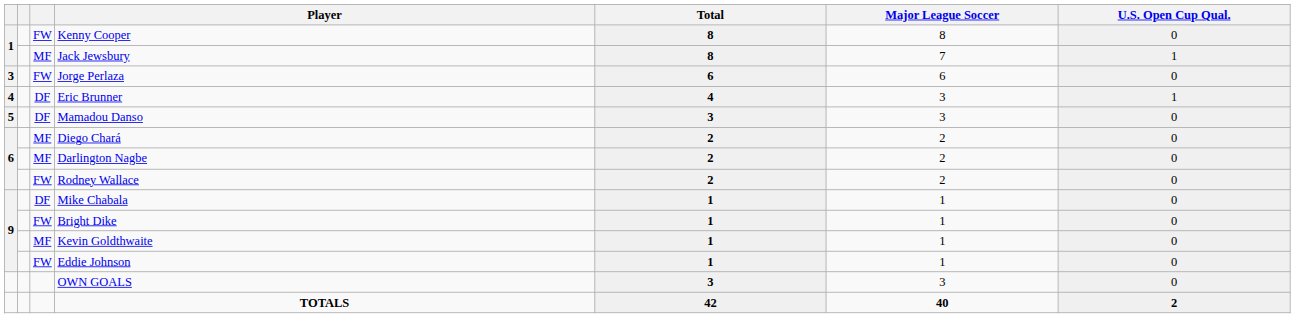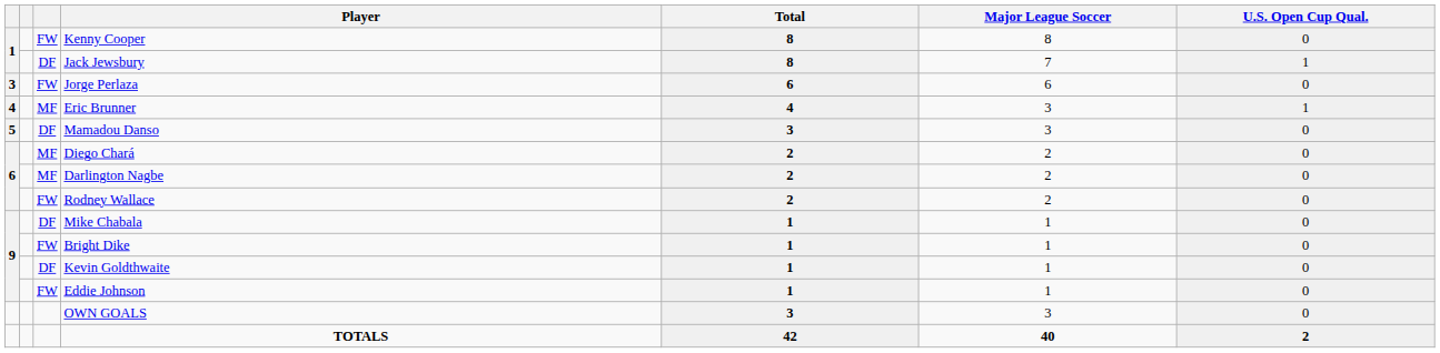 <table class="wikitable" style="font-size:95%; text-align:center;">
 <tr>
 <th width="1%"></th>
 <th width="1%"></th>
 <th width="1%"></th>
 <th width="42%">Player</th>
 <th width=80>Total</th>
 <th width=80><a href='#'>Major League Soccer</a></th>
 <th width=80><a href='#'>U.S. Open Cup Qual.</a></th>
 </tr>
 <tr>
 <th rowspan="2"><strong>1</strong></th>
 <td></td>
 <td><a href='#'>FW</a></td>
 <td style="text-align: left;"><a href='#'>Kenny Cooper</a></td>
 <td style="background: #F0F0F0;"><strong>8</strong></td>
 <td>8</td>
 <td style="background: #F0F0F0;">0</td>
 </tr>
 <tr>
 <td></td>
-<td><a href='#'>MF</a></td>
+<td><a href='#'>DF</a></td>
 <td style="text-align: left;"><a href='#'>Jack Jewsbury</a></td>
 <td style="background: #F0F0F0;"><strong>8</strong></td>
 <td>7</td>
 <td style="background: #F0F0F0;">1</td>
 </tr>
 <tr>
 <th rowspan="1"><strong>3</strong></th>
 <td></td>
 <td><a href='#'>FW</a></td>
 <td style="text-align: left;"><a href='#'>Jorge Perlaza</a></td>
 <td style="background: #F0F0F0;"><strong>6</strong></td>
 <td>6</td>
 <td style="background: #F0F0F0;">0</td>
 </tr>
 <tr>
 <th rowspan="1"><strong>4</strong></th>
 <td></td>
-<td><a href='#'>DF</a></td>
+<td><a href='#'>MF</a></td>
 <td style="text-align: left;"><a href='#'>Eric Brunner</a></td>
 <td style="background: #F0F0F0;"><strong>4</strong></td>
 <td>3</td>
 <td style="background: #F0F0F0;">1</td>
 </tr>
 <tr>
 <th rowspan="1"><strong>5</strong></th>
 <td></td>
 <td><a href='#'>DF</a></td>
 <td style="text-align: left;"><a href='#'>Mamadou Danso</a></td>
 <td style="background: #F0F0F0;"><strong>3</strong></td>
 <td>3</td>
 <td style="background: #F0F0F0;">0</td>
 </tr>
 <tr>
 <th rowspan="3"><strong>6</strong></th>
 <td></td>
 <td><a href='#'>MF</a></td>
 <td style="text-align: left;"><a href='#'>Diego Chará</a></td>
 <td style="background: #F0F0F0;"><strong>2</strong></td>
 <td>2</td>
 <td style="background: #F0F0F0;">0</td>
 </tr>
 <tr>
 <td></td>
 <td><a href='#'>MF</a></td>
 <td style="text-align: left;"><a href='#'>Darlington Nagbe</a></td>
 <td style="background: #F0F0F0;"><strong>2</strong></td>
 <td>2</td>
 <td style="background: #F0F0F0;">0</td>
 </tr>
 <tr>
 <td></td>
 <td><a href='#'>FW</a></td>
 <td style="text-align: left;"><a href='#'>Rodney Wallace</a></td>
 <td style="background: #F0F0F0;"><strong>2</strong></td>
 <td>2</td>
 <td style="background: #F0F0F0;">0</td>
 </tr>
 <tr>
 <th rowspan="4"><strong>9</strong></th>
 <td></td>
 <td><a href='#'>DF</a></td>
 <td style="text-align: left;"><a href='#'>Mike Chabala</a></td>
 <td style="background: #F0F0F0;"><strong>1</strong></td>
 <td>1</td>
 <td style="background: #F0F0F0;">0</td>
 </tr>
 <tr>
 <td></td>
 <td><a href='#'>FW</a></td>
 <td style="text-align: left;"><a href='#'>Bright Dike</a></td>
 <td style="background: #F0F0F0;"><strong>1</strong></td>
 <td>1</td>
 <td style="background: #F0F0F0;">0</td>
 </tr>
 <tr>
 <td></td>
-<td><a href='#'>MF</a></td>
+<td><a href='#'>DF</a></td>
 <td style="text-align: left;"><a href='#'>Kevin Goldthwaite</a></td>
 <td style="background: #F0F0F0;"><strong>1</strong></td>
 <td>1</td>
 <td style="background: #F0F0F0;">0</td>
 </tr>
 <tr>
 <td></td>
 <td><a href='#'>FW</a></td>
 <td style="text-align: left;"><a href='#'>Eddie Johnson</a></td>
 <td style="background: #F0F0F0;"><strong>1</strong></td>
 <td>1</td>
 <td style="background: #F0F0F0;">0</td>
 </tr>
 <tr>
 <td></td>
 <td></td>
 <td></td>
 <td style="text-align: left;"><a href='#'>OWN GOALS</a></td>
 <td style="background: #F0F0F0;"><strong>3</strong></td>
 <td>3</td>
 <td style="background: #F0F0F0;">0</td>
 </tr>
 <tr>
 <td></td>
 <td></td>
 <td></td>
 <td><strong>TOTALS</strong></td>
 <td style="background: #F0F0F0;"><strong>42</strong></td>
 <td><strong>40</strong></td>
 <td style="background: #F0F0F0;"><strong>2</strong></td>
 </tr>
 </table>
